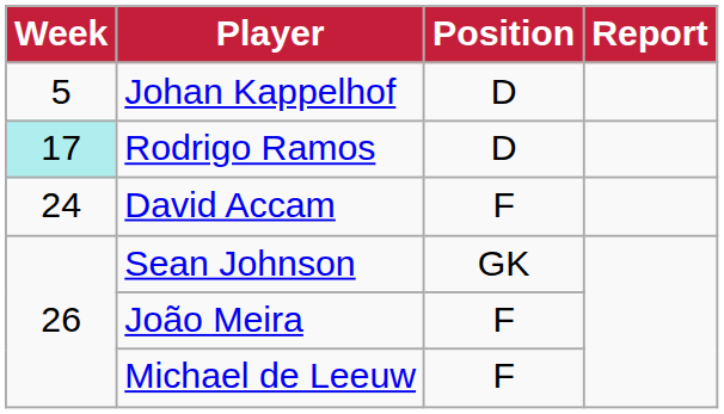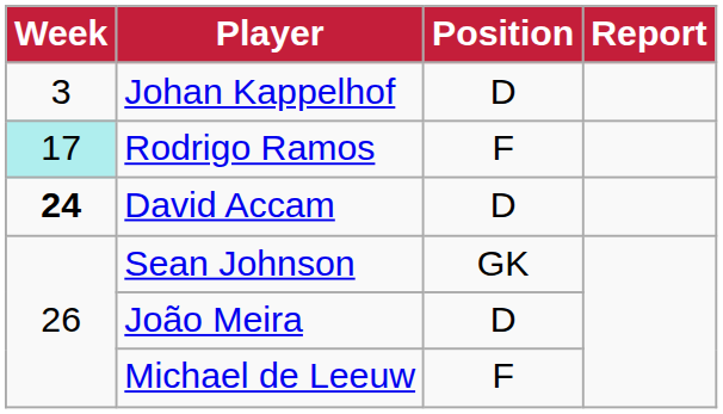 <table class=wikitable>
 <tr>
 <th style="background:#C41E3A; color:white; text-align:center;">Week</th>
 <th style="background:#C41E3A; color:white; text-align:center;">Player</th>
 <th style="background:#C41E3A; color:white; text-align:center;">Position</th>
 <th style="background:#C41E3A; color:white; text-align:center;">Report</th>
 </tr>
 <tr>
-<td style="text-align:center;">5</td>
+<td style="text-align:center;">3</td>
 <td> <a href='#'>Johan Kappelhof</a></td>
 <td style="text-align:center;">D</td>
 <td style="text-align:center;"></td>
 </tr>
 <tr>
 <td style="background: paleturquoise; text-align:center;">17</td>
 <td> <a href='#'>Rodrigo Ramos</a></td>
-<td style="text-align:center;">D</td>
+<td style="text-align:center;">F</td>
 <td style="text-align:center;"></td>
 </tr>
 <tr>
-<td style="text-align:center;">24</td>
+<td style="text-align:center;"><strong>24</strong></td>
 <td> <a href='#'>David Accam</a></td>
-<td style="text-align:center;">F</td>
+<td style="text-align:center;">D</td>
 <td style="text-align:center;"></td>
 </tr>
 <tr>
 <td style="text-align:center;" rowspan="3">26</td>
 <td> <a href='#'>Sean Johnson</a></td>
 <td style="text-align:center;">GK</td>
 <td style="text-align:center;" rowspan="3"></td>
 </tr>
 <tr>
 <td> <a href='#'>João Meira</a></td>
-<td style="text-align:center;">F</td>
+<td style="text-align:center;">D</td>
 </tr>
 <tr>
 <td> <a href='#'>Michael de Leeuw</a></td>
 <td style="text-align:center;">F</td>
 </tr>
 </table>
